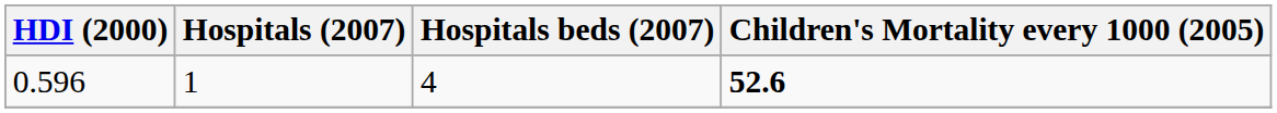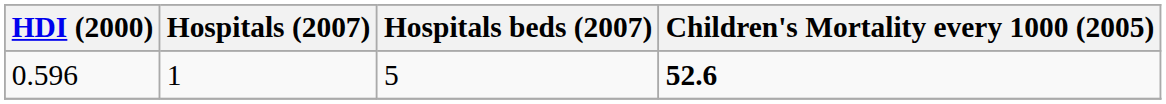 <table class="wikitable" border="1">
 <tr>
 <th><a href='#'>HDI</a> (2000)</th>
 <th>Hospitals (2007)</th>
 <th>Hospitals beds (2007)</th>
 <th>Children's Mortality every 1000 (2005)</th>
 </tr>
 <tr>
 <td>0.596</td>
 <td>1</td>
-<td>4</td>
+<td>5</td>
 <td><strong>52.6</strong></td>
 </tr>
 <tr>
 </tr>
 </table>
